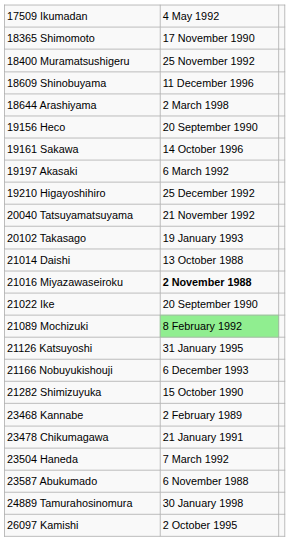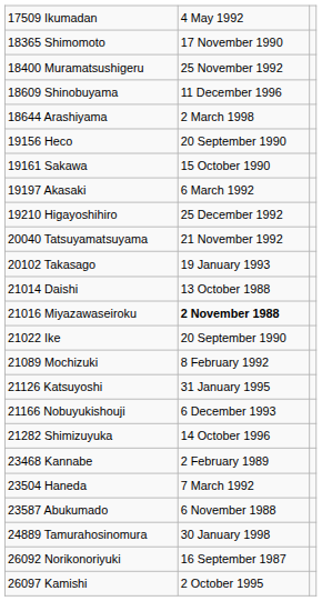 <table class="wikitable" style="font-size: 89%; float: left; width: 26em; margin-right: 1em; height: 700px">
 <tr>
 <td>17509 Ikumadan</td>
 <td>4 May 1992</td>
 <td></td>
 </tr>
 <tr>
 <td>18365 Shimomoto</td>
 <td>17 November 1990</td>
 <td></td>
 </tr>
 <tr>
 <td>18400 Muramatsushigeru</td>
 <td>25 November 1992</td>
 <td></td>
 </tr>
 <tr>
 <td>18609 Shinobuyama</td>
 <td>11 December 1996</td>
 <td></td>
 </tr>
 <tr>
 <td>18644 Arashiyama</td>
 <td>2 March 1998</td>
 <td></td>
 </tr>
 <tr>
 <td>19156 Heco</td>
 <td>20 September 1990</td>
 <td></td>
 </tr>
 <tr>
 <td>19161 Sakawa</td>
-<td>14 October 1996</td>
+<td>15 October 1990</td>
 <td></td>
 </tr>
 <tr>
 <td>19197 Akasaki</td>
 <td>6 March 1992</td>
 <td></td>
 </tr>
 <tr>
 <td>19210 Higayoshihiro</td>
 <td>25 December 1992</td>
 <td></td>
 </tr>
 <tr>
 <td>20040 Tatsuyamatsuyama</td>
 <td>21 November 1992</td>
 <td></td>
 </tr>
 <tr>
 <td>20102 Takasago</td>
 <td>19 January 1993</td>
 <td></td>
 </tr>
 <tr>
 <td>21014 Daishi</td>
 <td>13 October 1988</td>
 <td></td>
 </tr>
 <tr>
 <td>21016 Miyazawaseiroku</td>
 <td><strong>2 November 1988</strong></td>
 <td></td>
 </tr>
 <tr>
 <td>21022 Ike</td>
 <td>20 September 1990</td>
 <td></td>
 </tr>
 <tr>
 <td>21089 Mochizuki</td>
-<td style="background: lightgreen;">8 February 1992</td>
+<td>8 February 1992</td>
 <td></td>
 </tr>
 <tr>
 <td>21126 Katsuyoshi</td>
 <td>31 January 1995</td>
 <td></td>
 </tr>
 <tr>
 <td>21166 Nobuyukishouji</td>
 <td>6 December 1993</td>
 <td></td>
 </tr>
 <tr>
 <td>21282 Shimizuyuka</td>
-<td>15 October 1990</td>
+<td>14 October 1996</td>
 <td></td>
 </tr>
 <tr>
 <td>23468 Kannabe</td>
 <td>2 February 1989</td>
-<td></td>
-</tr>
-<tr>
-<td>23478 Chikumagawa</td>
-<td>21 January 1991</td>
 <td></td>
 </tr>
 <tr>
 <td>23504 Haneda</td>
 <td>7 March 1992</td>
 <td></td>
 </tr>
 <tr>
 <td>23587 Abukumado</td>
 <td>6 November 1988</td>
 <td></td>
 </tr>
 <tr>
 <td>24889 Tamurahosinomura</td>
 <td>30 January 1998</td>
 <td></td>
 </tr>
 <tr>
+<td>26092 Norikonoriyuki</td>
+<td>16 September 1987</td>
+<td></td>
+</tr>
+<tr>
 <td>26097 Kamishi</td>
 <td>2 October 1995</td>
 <td></td>
 </tr>
 </table>
